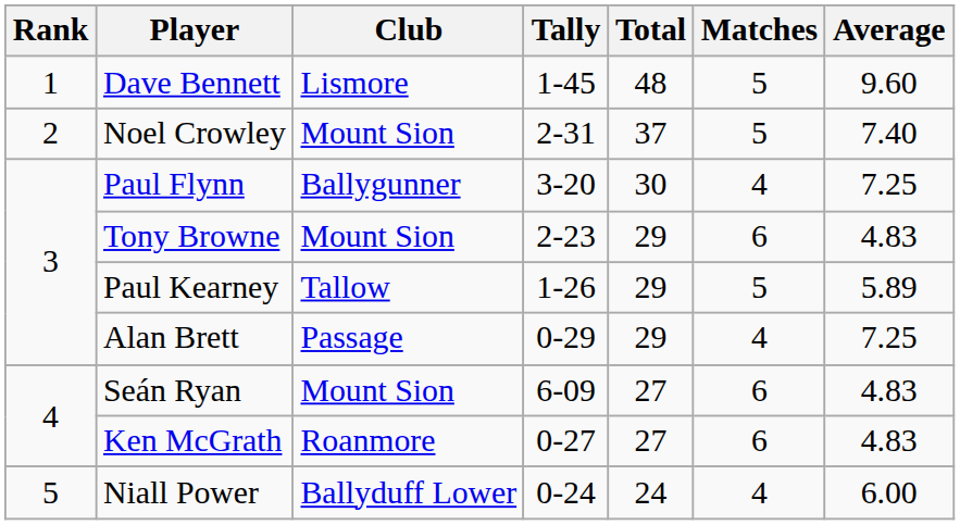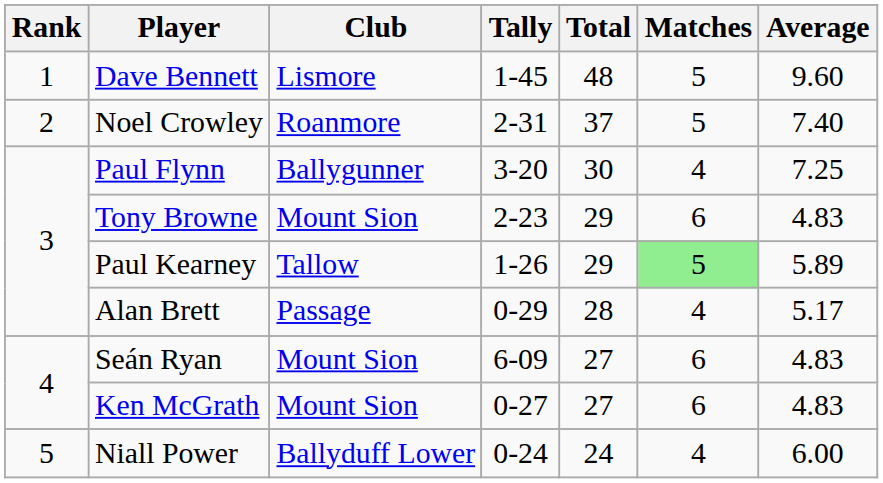 <table class="wikitable">
 <tr>
 <th>Rank</th>
 <th>Player</th>
 <th>Club</th>
 <th>Tally</th>
 <th>Total</th>
 <th>Matches</th>
 <th>Average</th>
 </tr>
 <tr>
 <td rowspan=1 align=center>1</td>
 <td><a href='#'>Dave Bennett</a></td>
 <td><a href='#'>Lismore</a></td>
 <td align=center>1-45</td>
 <td align=center>48</td>
 <td align=center>5</td>
 <td align=center>9.60</td>
 </tr>
 <tr>
 <td rowspan=1 align=center>2</td>
 <td>Noel Crowley</td>
-<td><a href='#'>Mount Sion</a></td>
+<td><a href='#'>Roanmore</a></td>
 <td align=center>2-31</td>
 <td align=center>37</td>
 <td align=center>5</td>
 <td align=center>7.40</td>
 </tr>
 <tr>
 <td rowspan=4 align=center>3</td>
 <td><a href='#'>Paul Flynn</a></td>
 <td><a href='#'>Ballygunner</a></td>
 <td align=center>3-20</td>
 <td align=center>30</td>
 <td align=center>4</td>
 <td align=center>7.25</td>
 </tr>
 <tr>
 <td><a href='#'>Tony Browne</a></td>
 <td><a href='#'>Mount Sion</a></td>
 <td align=center>2-23</td>
 <td align=center>29</td>
 <td align=center>6</td>
 <td align=center>4.83</td>
 </tr>
 <tr>
 <td>Paul Kearney</td>
 <td><a href='#'>Tallow</a></td>
 <td align=center>1-26</td>
 <td align=center>29</td>
-<td align=center>5</td>
+<td align=center style="background: lightgreen;">5</td>
 <td align=center>5.89</td>
 </tr>
 <tr>
 <td>Alan Brett</td>
 <td><a href='#'>Passage</a></td>
 <td align=center>0-29</td>
-<td align=center>29</td>
+<td align=center>28</td>
 <td align=center>4</td>
-<td align=center>7.25</td>
+<td align=center>5.17</td>
 </tr>
 <tr>
 <td rowspan=2 align=center>4</td>
 <td>Seán Ryan</td>
 <td><a href='#'>Mount Sion</a></td>
 <td align=center>6-09</td>
 <td align=center>27</td>
 <td align=center>6</td>
 <td align=center>4.83</td>
 </tr>
 <tr>
 <td><a href='#'>Ken McGrath</a></td>
-<td><a href='#'>Roanmore</a></td>
+<td><a href='#'>Mount Sion</a></td>
 <td align=center>0-27</td>
 <td align=center>27</td>
 <td align=center>6</td>
 <td align=center>4.83</td>
 </tr>
 <tr>
 <td rowspan=1 align=center>5</td>
 <td>Niall Power</td>
 <td><a href='#'>Ballyduff Lower</a></td>
 <td align=center>0-24</td>
 <td align=center>24</td>
 <td align=center>4</td>
 <td align=center>6.00</td>
 </tr>
 </table>
